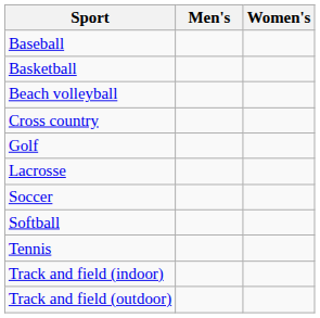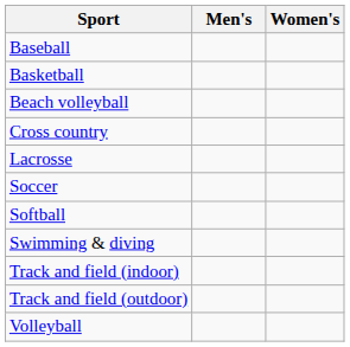 <table class="wikitable" style=>
 <tr>
 <th>Sport</th>
 <th width=60>Men's</th>
 <th>Women's</th>
 </tr>
 <tr>
 <td><a href='#'>Baseball</a></td>
 <td></td>
 <td></td>
 </tr>
 <tr>
 <td><a href='#'>Basketball</a></td>
 <td></td>
 <td></td>
 </tr>
 <tr>
 <td><a href='#'>Beach volleyball</a></td>
 <td></td>
 <td></td>
 </tr>
 <tr>
 <td><a href='#'>Cross country</a></td>
 <td></td>
 <td></td>
 </tr>
 <tr>
-<td><a href='#'>Golf</a></td>
-<td></td>
-<td></td>
-</tr>
-<tr>
 <td><a href='#'>Lacrosse</a></td>
 <td></td>
 <td></td>
 </tr>
 <tr>
 <td><a href='#'>Soccer</a></td>
 <td></td>
 <td></td>
 </tr>
 <tr>
 <td><a href='#'>Softball</a></td>
 <td></td>
 <td></td>
 </tr>
 <tr>
-<td><a href='#'>Tennis</a></td>
+<td><a href='#'>Swimming</a> & <a href='#'>diving</a></td>
 <td></td>
 <td></td>
 </tr>
 <tr>
 <td><a href='#'>Track and field (indoor)</a></td>
 <td></td>
 <td></td>
 </tr>
 <tr>
 <td><a href='#'>Track and field (outdoor)</a></td>
 <td></td>
 <td></td>
 </tr>
+<tr>
+<td><a href='#'>Volleyball</a></td>
+<td></td>
+<td></td>
+</tr>
 </table>
